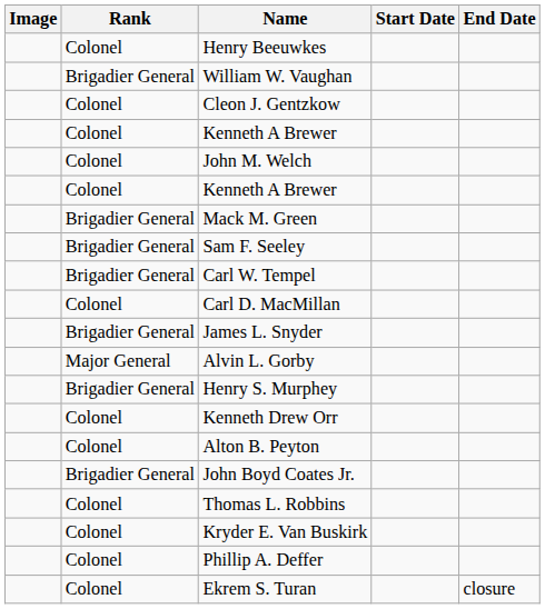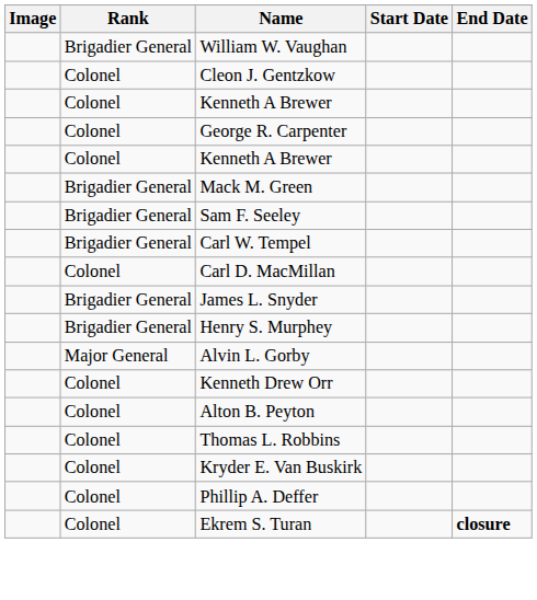 <table class="wikitable sortable">
 <tr>
 <th class=unsortable>Image</th>
 <th class=unsortable>Rank</th>
 <th>Name</th>
 <th>Start Date</th>
 <th>End Date</th>
-</tr>
-<tr>
-<td></td>
-<td>Colonel</td>
-<td>Henry Beeuwkes</td>
-<td></td>
-<td></td>
 </tr>
 <tr>
 <td></td>
 <td>Brigadier General</td>
 <td>William W. Vaughan</td>
 <td></td>
 <td></td>
 </tr>
 <tr>
 <td></td>
 <td>Colonel</td>
 <td>Cleon J. Gentzkow</td>
 <td></td>
 <td></td>
 </tr>
 <tr>
 <td></td>
 <td>Colonel</td>
 <td>Kenneth A Brewer</td>
 <td></td>
 <td></td>
 </tr>
 <tr>
 <td></td>
 <td>Colonel</td>
-<td>John M. Welch</td>
+<td>George R. Carpenter</td>
 <td></td>
 <td></td>
 </tr>
 <tr>
 <td></td>
 <td>Colonel</td>
 <td>Kenneth A Brewer</td>
 <td></td>
 <td></td>
 </tr>
 <tr>
 <td></td>
 <td>Brigadier General</td>
 <td>Mack M. Green</td>
 <td></td>
 <td></td>
 </tr>
 <tr>
 <td></td>
 <td>Brigadier General</td>
 <td>Sam F. Seeley</td>
 <td></td>
 <td></td>
 </tr>
 <tr>
 <td></td>
 <td>Brigadier General</td>
 <td>Carl W. Tempel</td>
 <td></td>
 <td></td>
 </tr>
 <tr>
 <td></td>
 <td>Colonel</td>
 <td>Carl D. MacMillan</td>
 <td></td>
 <td></td>
 </tr>
 <tr>
 <td></td>
 <td>Brigadier General</td>
 <td>James L. Snyder</td>
 <td></td>
 <td></td>
 </tr>
 <tr>
 <td></td>
-<td>Major General</td>
-<td>Alvin L. Gorby</td>
+<td>Brigadier General</td>
+<td>Henry S. Murphey</td>
 <td></td>
 <td></td>
 </tr>
 <tr>
 <td></td>
-<td>Brigadier General</td>
-<td>Henry S. Murphey</td>
+<td>Major General</td>
+<td>Alvin L. Gorby</td>
 <td></td>
 <td></td>
 </tr>
 <tr>
 <td></td>
 <td>Colonel</td>
 <td>Kenneth Drew Orr</td>
 <td></td>
 <td></td>
 </tr>
 <tr>
 <td></td>
 <td>Colonel</td>
 <td>Alton B. Peyton</td>
-<td></td>
-<td></td>
-</tr>
-<tr>
-<td></td>
-<td>Brigadier General</td>
-<td>John Boyd Coates Jr.</td>
 <td></td>
 <td></td>
 </tr>
 <tr>
 <td></td>
 <td>Colonel</td>
 <td>Thomas L. Robbins</td>
 <td></td>
 <td></td>
 </tr>
 <tr>
 <td></td>
 <td>Colonel</td>
 <td>Kryder E. Van Buskirk</td>
 <td></td>
 <td></td>
 </tr>
 <tr>
 <td></td>
 <td>Colonel</td>
 <td>Phillip A. Deffer</td>
 <td></td>
 <td></td>
 </tr>
 <tr>
 <td></td>
 <td>Colonel</td>
 <td>Ekrem S. Turan</td>
 <td></td>
-<td>closure</td>
+<td><strong>closure</strong></td>
 </tr>
 </table>
